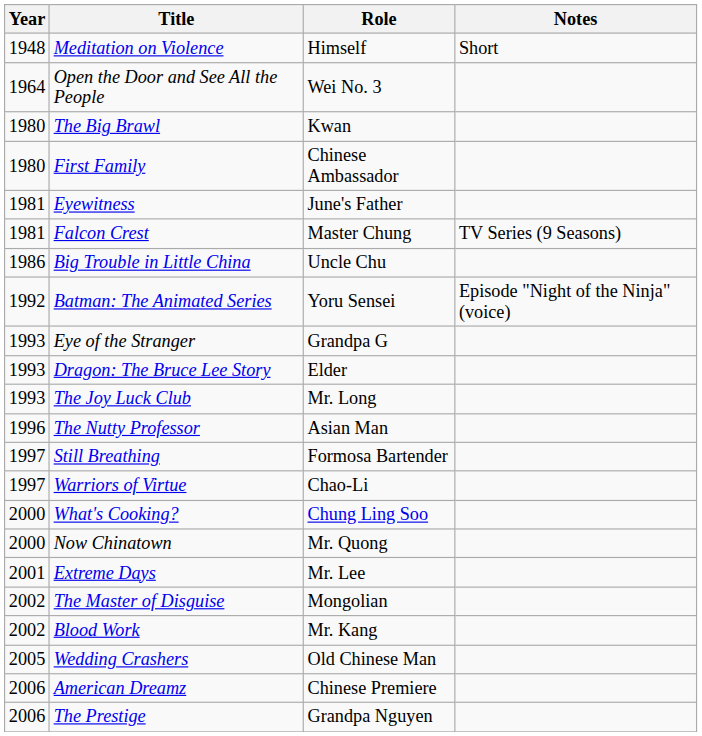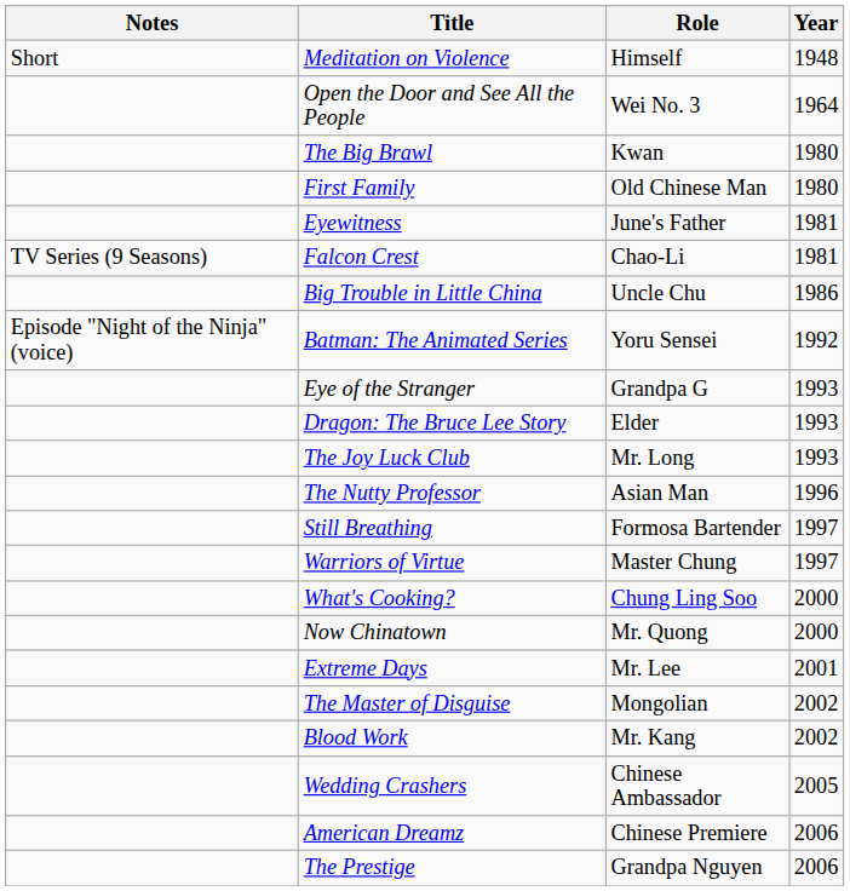 <table class="wikitable">
 <tr>
-<th>Year</th>
+<th>Notes</th>
 <th>Title</th>
 <th>Role</th>
-<th>Notes</th>
+<th>Year</th>
 </tr>
 <tr>
-<td>1948</td>
+<td>Short</td>
 <td><em><a href='#'>Meditation on Violence</a></em></td>
 <td>Himself</td>
-<td>Short</td>
+<td>1948</td>
 </tr>
 <tr>
-<td>1964</td>
+<td></td>
 <td><em>Open the Door and See All the People</em></td>
 <td>Wei No. 3</td>
-<td></td>
+<td>1964</td>
 </tr>
 <tr>
-<td>1980</td>
+<td></td>
 <td><em><a href='#'>The Big Brawl</a></em></td>
 <td>Kwan</td>
-<td></td>
+<td>1980</td>
 </tr>
 <tr>
+<td></td>
+<td><em><a href='#'>First Family</a></em></td>
+<td>Old Chinese Man</td>
 <td>1980</td>
-<td><em><a href='#'>First Family</a></em></td>
-<td>Chinese Ambassador</td>
-<td></td>
 </tr>
 <tr>
-<td>1981</td>
+<td></td>
 <td><em><a href='#'>Eyewitness</a></em></td>
 <td>June's Father</td>
-<td></td>
+<td>1981</td>
 </tr>
 <tr>
+<td>TV Series (9 Seasons)</td>
+<td><em><a href='#'>Falcon Crest</a></em></td>
+<td>Chao-Li</td>
 <td>1981</td>
-<td><em><a href='#'>Falcon Crest</a></em></td>
-<td>Master Chung</td>
-<td>TV Series (9 Seasons)</td>
 </tr>
 <tr>
-<td>1986</td>
+<td></td>
 <td><em><a href='#'>Big Trouble in Little China</a></em></td>
 <td>Uncle Chu</td>
-<td></td>
+<td>1986</td>
 </tr>
 <tr>
-<td>1992</td>
+<td>Episode "Night of the Ninja" (voice)</td>
 <td><em><a href='#'>Batman: The Animated Series</a></em></td>
 <td>Yoru Sensei</td>
-<td>Episode "Night of the Ninja" (voice)</td>
+<td>1992</td>
 </tr>
 <tr>
-<td>1993</td>
+<td></td>
 <td><em>Eye of the Stranger</em></td>
 <td>Grandpa G</td>
-<td></td>
+<td>1993</td>
 </tr>
 <tr>
-<td>1993</td>
+<td></td>
 <td><em><a href='#'>Dragon: The Bruce Lee Story</a></em></td>
 <td>Elder</td>
-<td></td>
+<td>1993</td>
 </tr>
 <tr>
-<td>1993</td>
+<td></td>
 <td><em><a href='#'>The Joy Luck Club</a></em></td>
 <td>Mr. Long</td>
-<td></td>
+<td>1993</td>
 </tr>
 <tr>
-<td>1996</td>
+<td></td>
 <td><em><a href='#'>The Nutty Professor</a></em></td>
 <td>Asian Man</td>
-<td></td>
+<td>1996</td>
 </tr>
 <tr>
-<td>1997</td>
+<td></td>
 <td><em><a href='#'>Still Breathing</a></em></td>
 <td>Formosa Bartender</td>
-<td></td>
+<td>1997</td>
 </tr>
 <tr>
+<td></td>
+<td><em><a href='#'>Warriors of Virtue</a></em></td>
+<td>Master Chung</td>
 <td>1997</td>
-<td><em><a href='#'>Warriors of Virtue</a></em></td>
-<td>Chao-Li</td>
-<td></td>
 </tr>
 <tr>
-<td>2000</td>
+<td></td>
 <td><em><a href='#'>What's Cooking?</a></em></td>
 <td><a href='#'>Chung Ling Soo</a></td>
-<td></td>
+<td>2000</td>
 </tr>
 <tr>
-<td>2000</td>
+<td></td>
 <td><em>Now Chinatown</em></td>
 <td>Mr. Quong</td>
-<td></td>
+<td>2000</td>
 </tr>
 <tr>
-<td>2001</td>
+<td></td>
 <td><em><a href='#'>Extreme Days</a></em></td>
 <td>Mr. Lee</td>
-<td></td>
+<td>2001</td>
 </tr>
 <tr>
-<td>2002</td>
+<td></td>
 <td><em><a href='#'>The Master of Disguise</a></em></td>
 <td>Mongolian</td>
-<td></td>
+<td>2002</td>
 </tr>
 <tr>
-<td>2002</td>
+<td></td>
 <td><em><a href='#'>Blood Work</a></em></td>
 <td>Mr. Kang</td>
-<td></td>
+<td>2002</td>
 </tr>
 <tr>
+<td></td>
+<td><em><a href='#'>Wedding Crashers</a></em></td>
+<td>Chinese Ambassador</td>
 <td>2005</td>
-<td><em><a href='#'>Wedding Crashers</a></em></td>
-<td>Old Chinese Man</td>
-<td></td>
 </tr>
 <tr>
-<td>2006</td>
+<td></td>
 <td><em><a href='#'>American Dreamz</a></em></td>
 <td>Chinese Premiere</td>
-<td></td>
+<td>2006</td>
 </tr>
 <tr>
-<td>2006</td>
+<td></td>
 <td><em><a href='#'>The Prestige</a></em></td>
 <td>Grandpa Nguyen</td>
-<td></td>
+<td>2006</td>
 </tr>
 </table>
